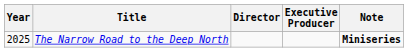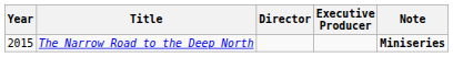 <table class="wikitable">
 <tr>
 <th>Year</th>
 <th>Title</th>
 <th>Director</th>
 <th>Executive<br>Producer</th>
 <th>Note</th>
 </tr>
 <tr>
-<td>2025</td>
+<td>2015</td>
 <td><em><a href='#'>The Narrow Road to the Deep North</a></em></td>
 <td></td>
 <td></td>
 <td><strong>Miniseries</strong></td>
 </tr>
 </table>
